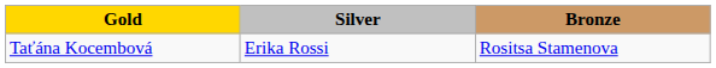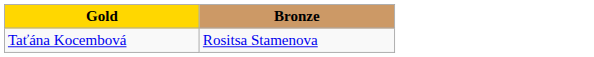 <table class="wikitable" style="text-align:left">
 <tr align="center">
 <td width=200 bgcolor=gold><strong>Gold</strong></td>
-<td width=200 bgcolor=silver><strong>Silver</strong></td>
 <td width=200 bgcolor=CC9966><strong>Bronze</strong></td>
 </tr>
 <tr>
 <td><a href='#'>Taťána Kocembová</a><br><em></em></td>
-<td><a href='#'>Erika Rossi</a><br><em></em></td>
 <td><a href='#'>Rositsa Stamenova</a><br><em></em></td>
 </tr>
 </table>
